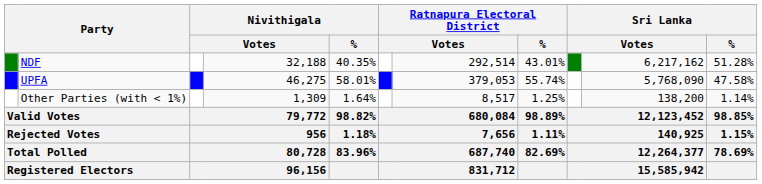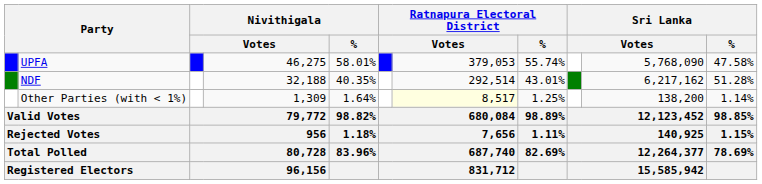 <table class="wikitable">
 <tr>
 <th colspan="2" width="144px"rowspan="2">Party</th>
 <th colspan="3" width="216px">Nivithigala</th>
 <th colspan="3" width="216px"><a href='#'>Ratnapura Electoral District</a></th>
 <th colspan="3" width="216px">Sri Lanka</th>
 </tr>
 <tr>
 <th colspan="2" width="144px">Votes</th>
 <th>%</th>
 <th colspan="2" width="144px">Votes</th>
 <th>%</th>
 <th colspan="2" width="144px">Votes</th>
 <th>%</th>
 </tr>
 <tr>
+<td style="background-color:blue;" width="10px"></td>
+<td style="text-align:left;"><a href='#'>UPFA</a></td>
+<td style="background-color:blue;" width="10px"></td>
+<td style="text-align:right;">46,275</td>
+<td style="text-align:right;">58.01%</td>
+<td style="background-color:blue;" width="10px"></td>
+<td style="text-align:right;">379,053</td>
+<td style="text-align:right;">55.74%</td>
+<td style="background-color:white;" width="10px"></td>
+<td style="text-align:right;">5,768,090</td>
+<td style="text-align:right;">47.58%</td>
+</tr>
+<tr>
 <td style="background-color:green;" width="10px"></td>
 <td style="text-align:left;"><a href='#'>NDF</a></td>
 <td style="background-color:white;" width="10px"></td>
 <td style="text-align:right;">32,188</td>
 <td style="text-align:right;">40.35%</td>
 <td style="background-color:white;" width="10px"></td>
 <td style="text-align:right;">292,514</td>
 <td style="text-align:right;">43.01%</td>
 <td style="background-color:green;" width="10px"></td>
 <td style="text-align:right;">6,217,162</td>
 <td style="text-align:right;">51.28%</td>
 </tr>
 <tr>
-<td style="background-color:blue;" width="10px"></td>
-<td style="text-align:left;"><a href='#'>UPFA</a></td>
-<td style="background-color:blue;" width="10px"></td>
-<td style="text-align:right;">46,275</td>
-<td style="text-align:right;">58.01%</td>
-<td style="background-color:blue;" width="10px"></td>
-<td style="text-align:right;">379,053</td>
-<td style="text-align:right;">55.74%</td>
-<td style="background-color:white;" width="10px"></td>
-<td style="text-align:right;">5,768,090</td>
-<td style="text-align:right;">47.58%</td>
-</tr>
-<tr>
 <td style="background-color:white;" width="10px"></td>
 <td style="text-align:left;">Other Parties (with < 1%)</td>
 <td style="background-color:white;" width="10px"></td>
 <td style="text-align:right;">1,309</td>
 <td style="text-align:right;">1.64%</td>
 <td style="background-color:white;" width="10px"></td>
-<td style="text-align:right;">8,517</td>
+<td style="background: lightyellow; text-align:right;">8,517</td>
 <td style="text-align:right;">1.25%</td>
 <td style="background-color:white;" width="10px"></td>
 <td style="text-align:right;">138,200</td>
 <td style="text-align:right;">1.14%</td>
 </tr>
 <tr>
 <th colspan="2" width="144px"style="text-align:left;">Valid Votes</th>
 <th style="text-align:right;"colspan="2" width="144px">79,772</th>
 <th style="text-align:right;">98.82%</th>
 <th style="text-align:right;"colspan="2" width="144px">680,084</th>
 <th style="text-align:right;">98.89%</th>
 <th style="text-align:right;"colspan="2" width="144px">12,123,452</th>
 <th style="text-align:right;">98.85%</th>
 </tr>
 <tr>
 <th colspan="2" width="144px"style="text-align:left;">Rejected Votes</th>
 <th style="text-align:right;"colspan="2" width="144px">956</th>
 <th style="text-align:right;">1.18%</th>
 <th style="text-align:right;"colspan="2" width="144px">7,656</th>
 <th style="text-align:right;">1.11%</th>
 <th style="text-align:right;"colspan="2" width="144px">140,925</th>
 <th style="text-align:right;">1.15%</th>
 </tr>
 <tr>
 <th colspan="2" width="144px"style="text-align:left;">Total Polled</th>
 <th style="text-align:right;"colspan="2" width="144px">80,728</th>
 <th style="text-align:right;">83.96%</th>
 <th style="text-align:right;"colspan="2" width="144px">687,740</th>
 <th style="text-align:right;">82.69%</th>
 <th style="text-align:right;"colspan="2" width="144px">12,264,377</th>
 <th style="text-align:right;">78.69%</th>
 </tr>
 <tr>
 <th colspan="2" width="144px"style="text-align:left;">Registered Electors</th>
 <th style="text-align:right;"colspan="2" width="144px">96,156</th>
 <th></th>
 <th style="text-align:right;"colspan="2" width="144px">831,712</th>
 <th></th>
 <th style="text-align:right;"colspan="2" width="144px">15,585,942</th>
 <th></th>
 </tr>
 </table>
